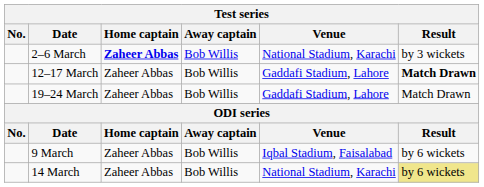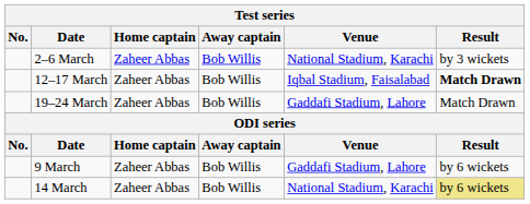 <table class="wikitable">
 <tr>
 <th colspan="9">Test series</th>
 </tr>
 <tr>
 <th>No.</th>
 <th>Date</th>
 <th>Home captain</th>
 <th>Away captain</th>
 <th>Venue</th>
 <th>Result</th>
 </tr>
 <tr>
 <td></td>
 <td>2–6 March</td>
-<td><strong><a href='#'>Zaheer Abbas</a></strong></td>
+<td><a href='#'>Zaheer Abbas</a></td>
 <td><a href='#'>Bob Willis</a></td>
 <td><a href='#'>National Stadium</a>, <a href='#'>Karachi</a></td>
 <td> by 3 wickets</td>
 </tr>
 <tr>
 <td></td>
 <td>12–17 March</td>
 <td>Zaheer Abbas</td>
 <td>Bob Willis</td>
-<td><a href='#'>Gaddafi Stadium</a>, <a href='#'>Lahore</a></td>
+<td><a href='#'>Iqbal Stadium</a>, <a href='#'>Faisalabad</a></td>
 <td><strong>Match Drawn</strong></td>
 </tr>
 <tr>
 <td></td>
 <td>19–24 March</td>
 <td>Zaheer Abbas</td>
 <td>Bob Willis</td>
 <td><a href='#'>Gaddafi Stadium</a>, <a href='#'>Lahore</a></td>
 <td>Match Drawn</td>
 </tr>
 <tr>
 <th colspan="9">ODI series</th>
 </tr>
 <tr>
 <th>No.</th>
 <th>Date</th>
 <th>Home captain</th>
 <th>Away captain</th>
 <th>Venue</th>
 <th>Result</th>
 </tr>
 <tr>
 <td></td>
 <td>9 March</td>
 <td>Zaheer Abbas</td>
 <td>Bob Willis</td>
-<td><a href='#'>Iqbal Stadium</a>, <a href='#'>Faisalabad</a></td>
+<td><a href='#'>Gaddafi Stadium</a>, <a href='#'>Lahore</a></td>
 <td> by 6 wickets</td>
 </tr>
 <tr>
 <td></td>
 <td>14 March</td>
 <td>Zaheer Abbas</td>
 <td>Bob Willis</td>
 <td><a href='#'>National Stadium</a>, <a href='#'>Karachi</a></td>
 <td style="background: khaki;"> by 6 wickets</td>
 </tr>
 </table>
